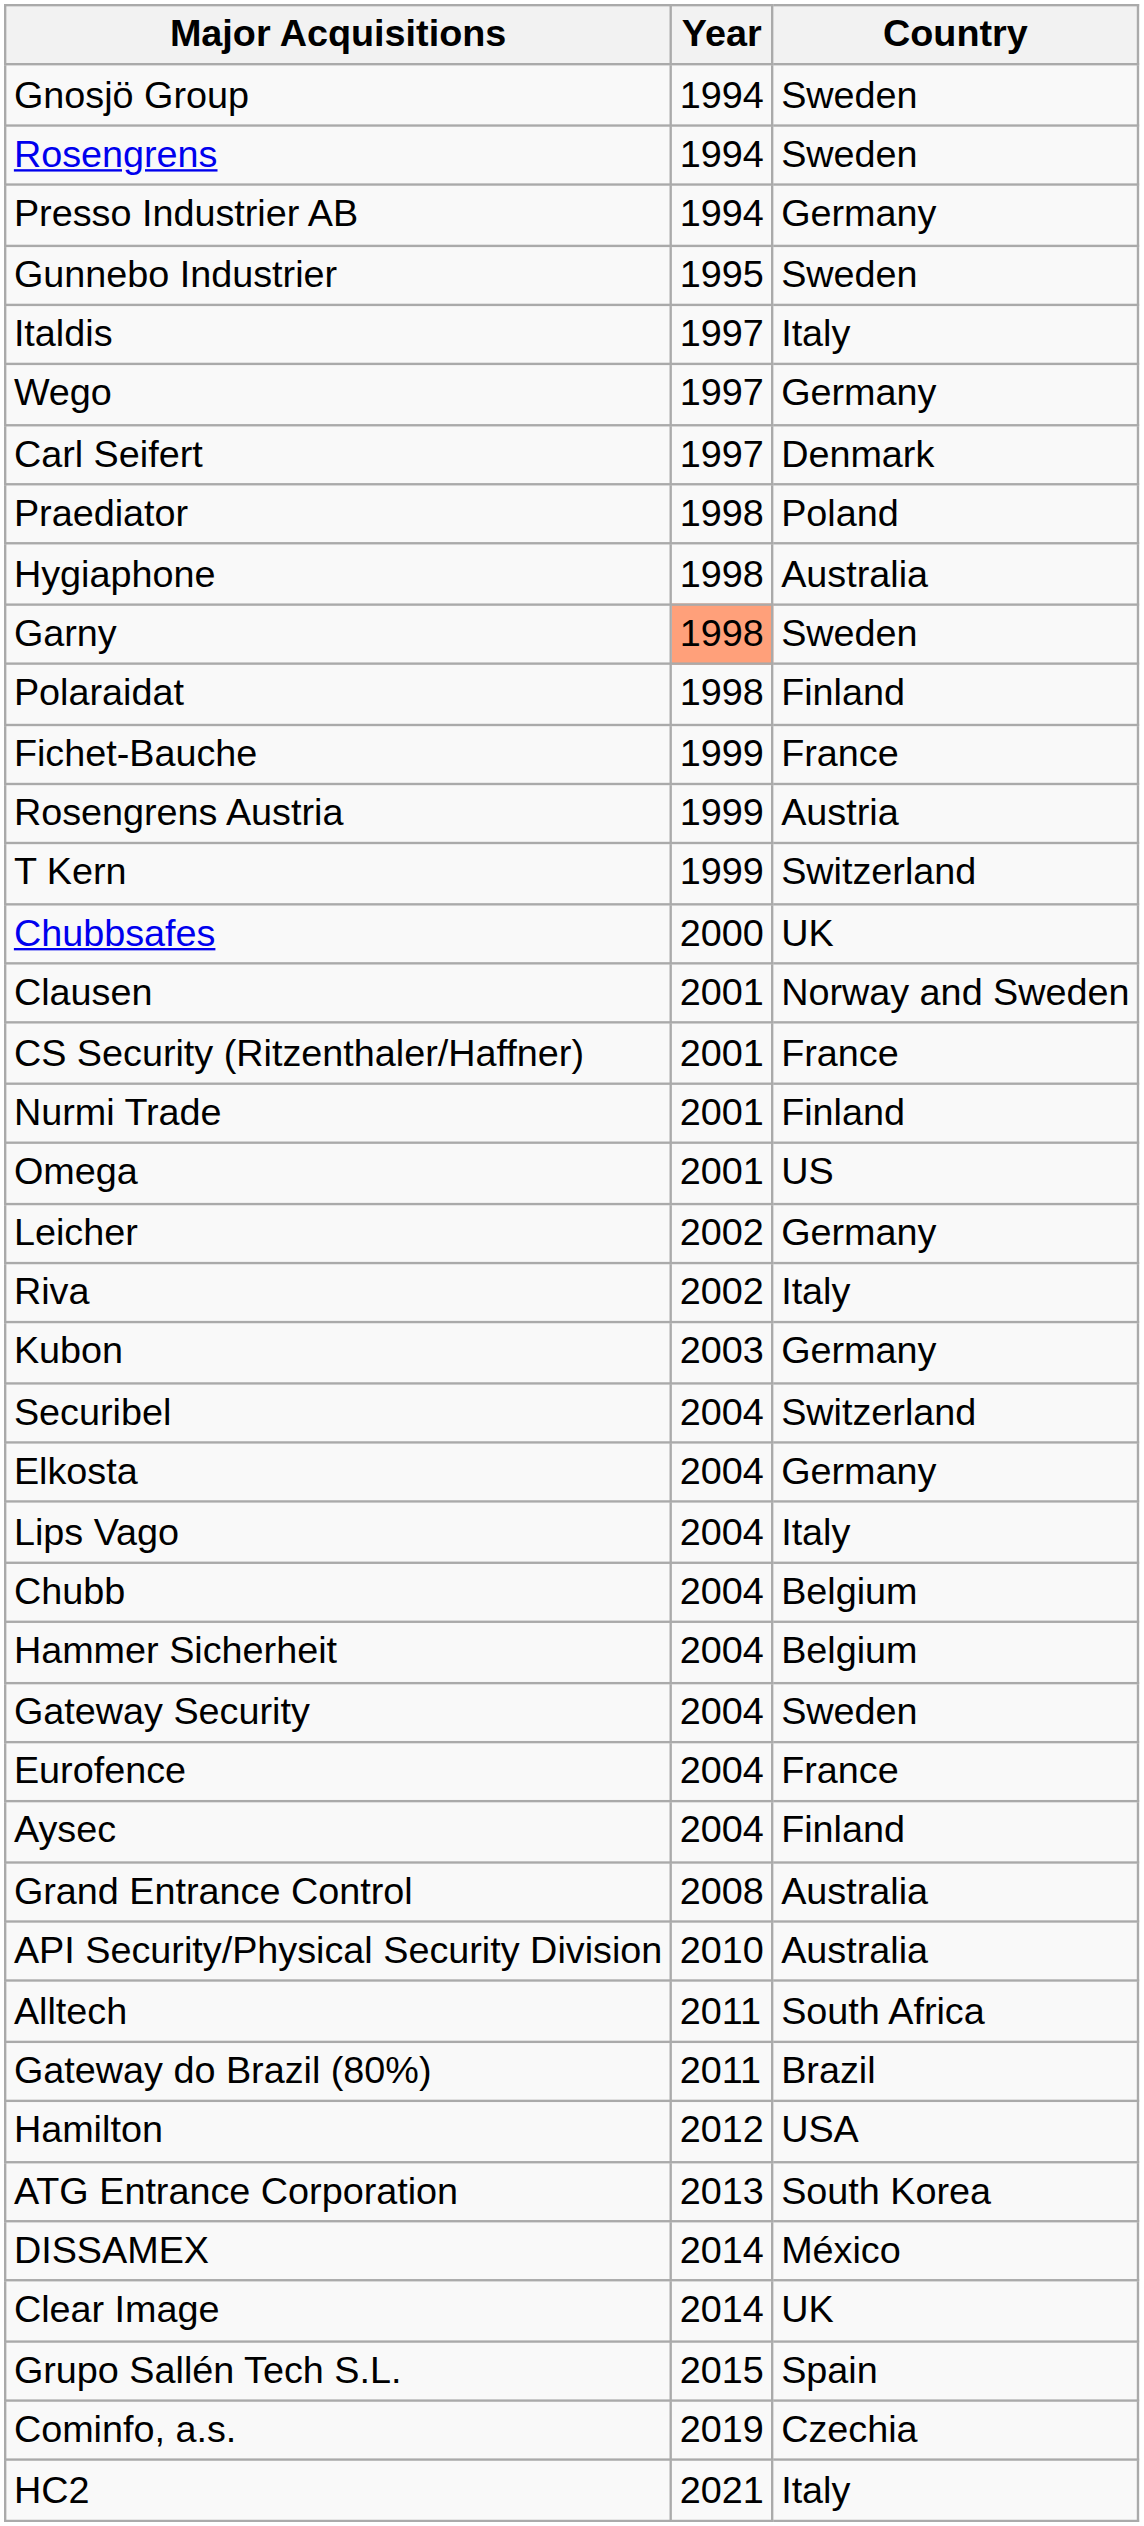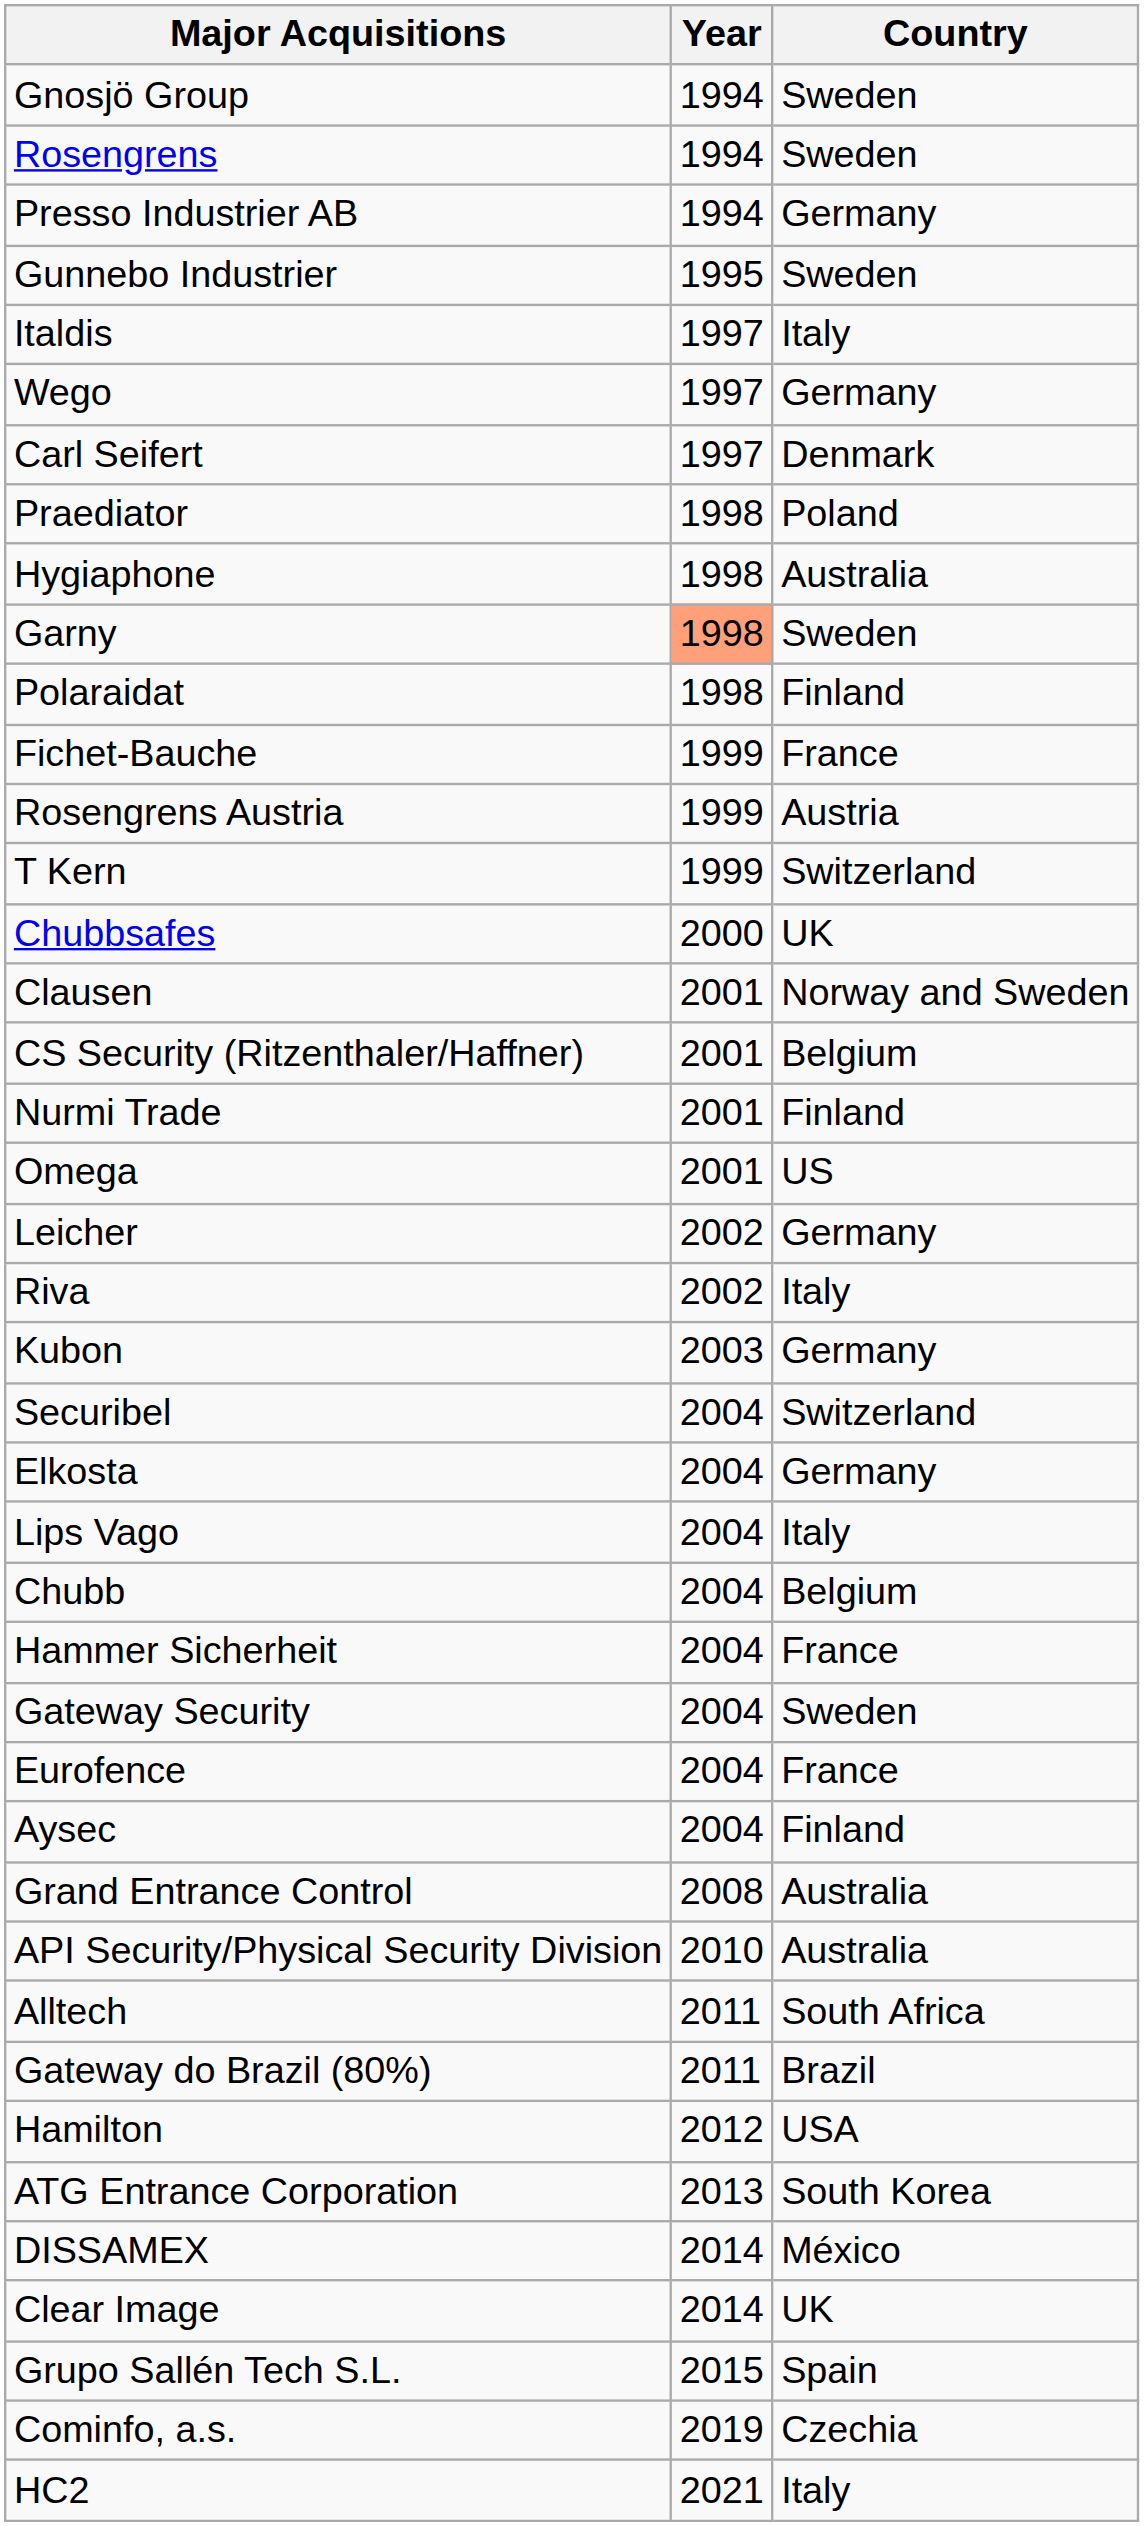 <table class="wikitable">
 <tr>
 <th>Major Acquisitions</th>
 <th>Year</th>
 <th>Country</th>
 </tr>
 <tr>
 <td>Gnosjö Group</td>
 <td>1994</td>
 <td>Sweden</td>
 </tr>
 <tr>
 <td><a href='#'>Rosengrens</a></td>
 <td>1994</td>
 <td>Sweden</td>
 </tr>
 <tr>
 <td>Presso Industrier AB</td>
 <td>1994</td>
 <td>Germany</td>
 </tr>
 <tr>
 <td>Gunnebo Industrier</td>
 <td>1995</td>
 <td>Sweden</td>
 </tr>
 <tr>
 <td>Italdis</td>
 <td>1997</td>
 <td>Italy</td>
 </tr>
 <tr>
 <td>Wego</td>
 <td>1997</td>
 <td>Germany</td>
 </tr>
 <tr>
 <td>Carl Seifert</td>
 <td>1997</td>
 <td>Denmark</td>
 </tr>
 <tr>
 <td>Praediator</td>
 <td>1998</td>
 <td>Poland</td>
 </tr>
 <tr>
 <td>Hygiaphone</td>
 <td>1998</td>
 <td>Australia</td>
 </tr>
 <tr>
 <td>Garny</td>
 <td style="background: lightsalmon;">1998</td>
 <td>Sweden</td>
 </tr>
 <tr>
 <td>Polaraidat</td>
 <td>1998</td>
 <td>Finland</td>
 </tr>
 <tr>
 <td>Fichet-Bauche</td>
 <td>1999</td>
 <td>France</td>
 </tr>
 <tr>
 <td>Rosengrens Austria</td>
 <td>1999</td>
 <td>Austria</td>
 </tr>
 <tr>
 <td>T Kern</td>
 <td>1999</td>
 <td>Switzerland</td>
 </tr>
 <tr>
 <td><a href='#'>Chubbsafes</a></td>
 <td>2000</td>
 <td>UK</td>
 </tr>
 <tr>
 <td>Clausen</td>
 <td>2001</td>
 <td>Norway and Sweden</td>
 </tr>
 <tr>
 <td>CS Security (Ritzenthaler/Haffner)</td>
 <td>2001</td>
-<td>France</td>
+<td>Belgium</td>
 </tr>
 <tr>
 <td>Nurmi Trade</td>
 <td>2001</td>
 <td>Finland</td>
 </tr>
 <tr>
 <td>Omega</td>
 <td>2001</td>
 <td>US</td>
 </tr>
 <tr>
 <td>Leicher</td>
 <td>2002</td>
 <td>Germany</td>
 </tr>
 <tr>
 <td>Riva</td>
 <td>2002</td>
 <td>Italy</td>
 </tr>
 <tr>
 <td>Kubon</td>
 <td>2003</td>
 <td>Germany</td>
 </tr>
 <tr>
 <td>Securibel</td>
 <td>2004</td>
 <td>Switzerland</td>
 </tr>
 <tr>
 <td>Elkosta</td>
 <td>2004</td>
 <td>Germany</td>
 </tr>
 <tr>
 <td>Lips Vago</td>
 <td>2004</td>
 <td>Italy</td>
 </tr>
 <tr>
 <td>Chubb</td>
 <td>2004</td>
 <td>Belgium</td>
 </tr>
 <tr>
 <td>Hammer Sicherheit</td>
 <td>2004</td>
-<td>Belgium</td>
+<td>France</td>
 </tr>
 <tr>
 <td>Gateway Security</td>
 <td>2004</td>
 <td>Sweden</td>
 </tr>
 <tr>
 <td>Eurofence</td>
 <td>2004</td>
 <td>France</td>
 </tr>
 <tr>
 <td>Aysec</td>
 <td>2004</td>
 <td>Finland</td>
 </tr>
 <tr>
 <td>Grand Entrance Control</td>
 <td>2008</td>
 <td>Australia</td>
 </tr>
 <tr>
 <td>API Security/Physical Security Division</td>
 <td>2010</td>
 <td>Australia</td>
 </tr>
 <tr>
 <td>Alltech</td>
 <td>2011</td>
 <td>South Africa</td>
 </tr>
 <tr>
 <td>Gateway do Brazil (80%)</td>
 <td>2011</td>
 <td>Brazil</td>
 </tr>
 <tr>
 <td>Hamilton</td>
 <td>2012</td>
 <td>USA</td>
 </tr>
 <tr>
 <td>ATG Entrance Corporation</td>
 <td>2013</td>
 <td>South Korea</td>
 </tr>
 <tr>
 <td>DISSAMEX</td>
 <td>2014</td>
 <td>México</td>
 </tr>
 <tr>
 <td>Clear Image</td>
 <td>2014</td>
 <td>UK</td>
 </tr>
 <tr>
 <td>Grupo Sallén Tech S.L.</td>
 <td>2015</td>
 <td>Spain</td>
 </tr>
 <tr>
 <td>Cominfo, a.s.</td>
 <td>2019</td>
 <td>Czechia</td>
 </tr>
 <tr>
 <td>HC2</td>
 <td>2021</td>
 <td>Italy</td>
 </tr>
 </table>
